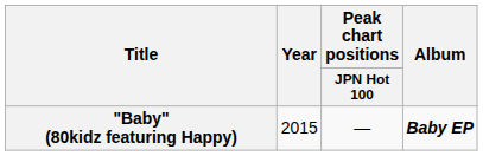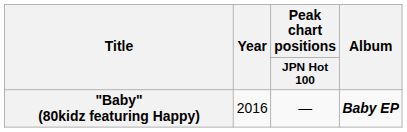 <table class="wikitable plainrowheaders" style="text-align:center;">
 <tr>
 <th scope="col" rowspan="2" style="width:16em;">Title</th>
 <th scope="col" rowspan="2">Year</th>
 <th scope="col" colspan="1">Peak chart positions</th>
 <th scope="col" rowspan="2">Album</th>
 </tr>
 <tr>
 <th style="width:3em;font-size:85%">JPN Hot 100<br></th>
 </tr>
 <tr>
 <th scope="row">"Baby"<br><span>(80kidz featuring Happy)</span></th>
-<td>2015</td>
+<td>2016</td>
 <td>—</td>
 <td><strong><em>Baby EP</em></strong></td>
 </tr>
 </table>
